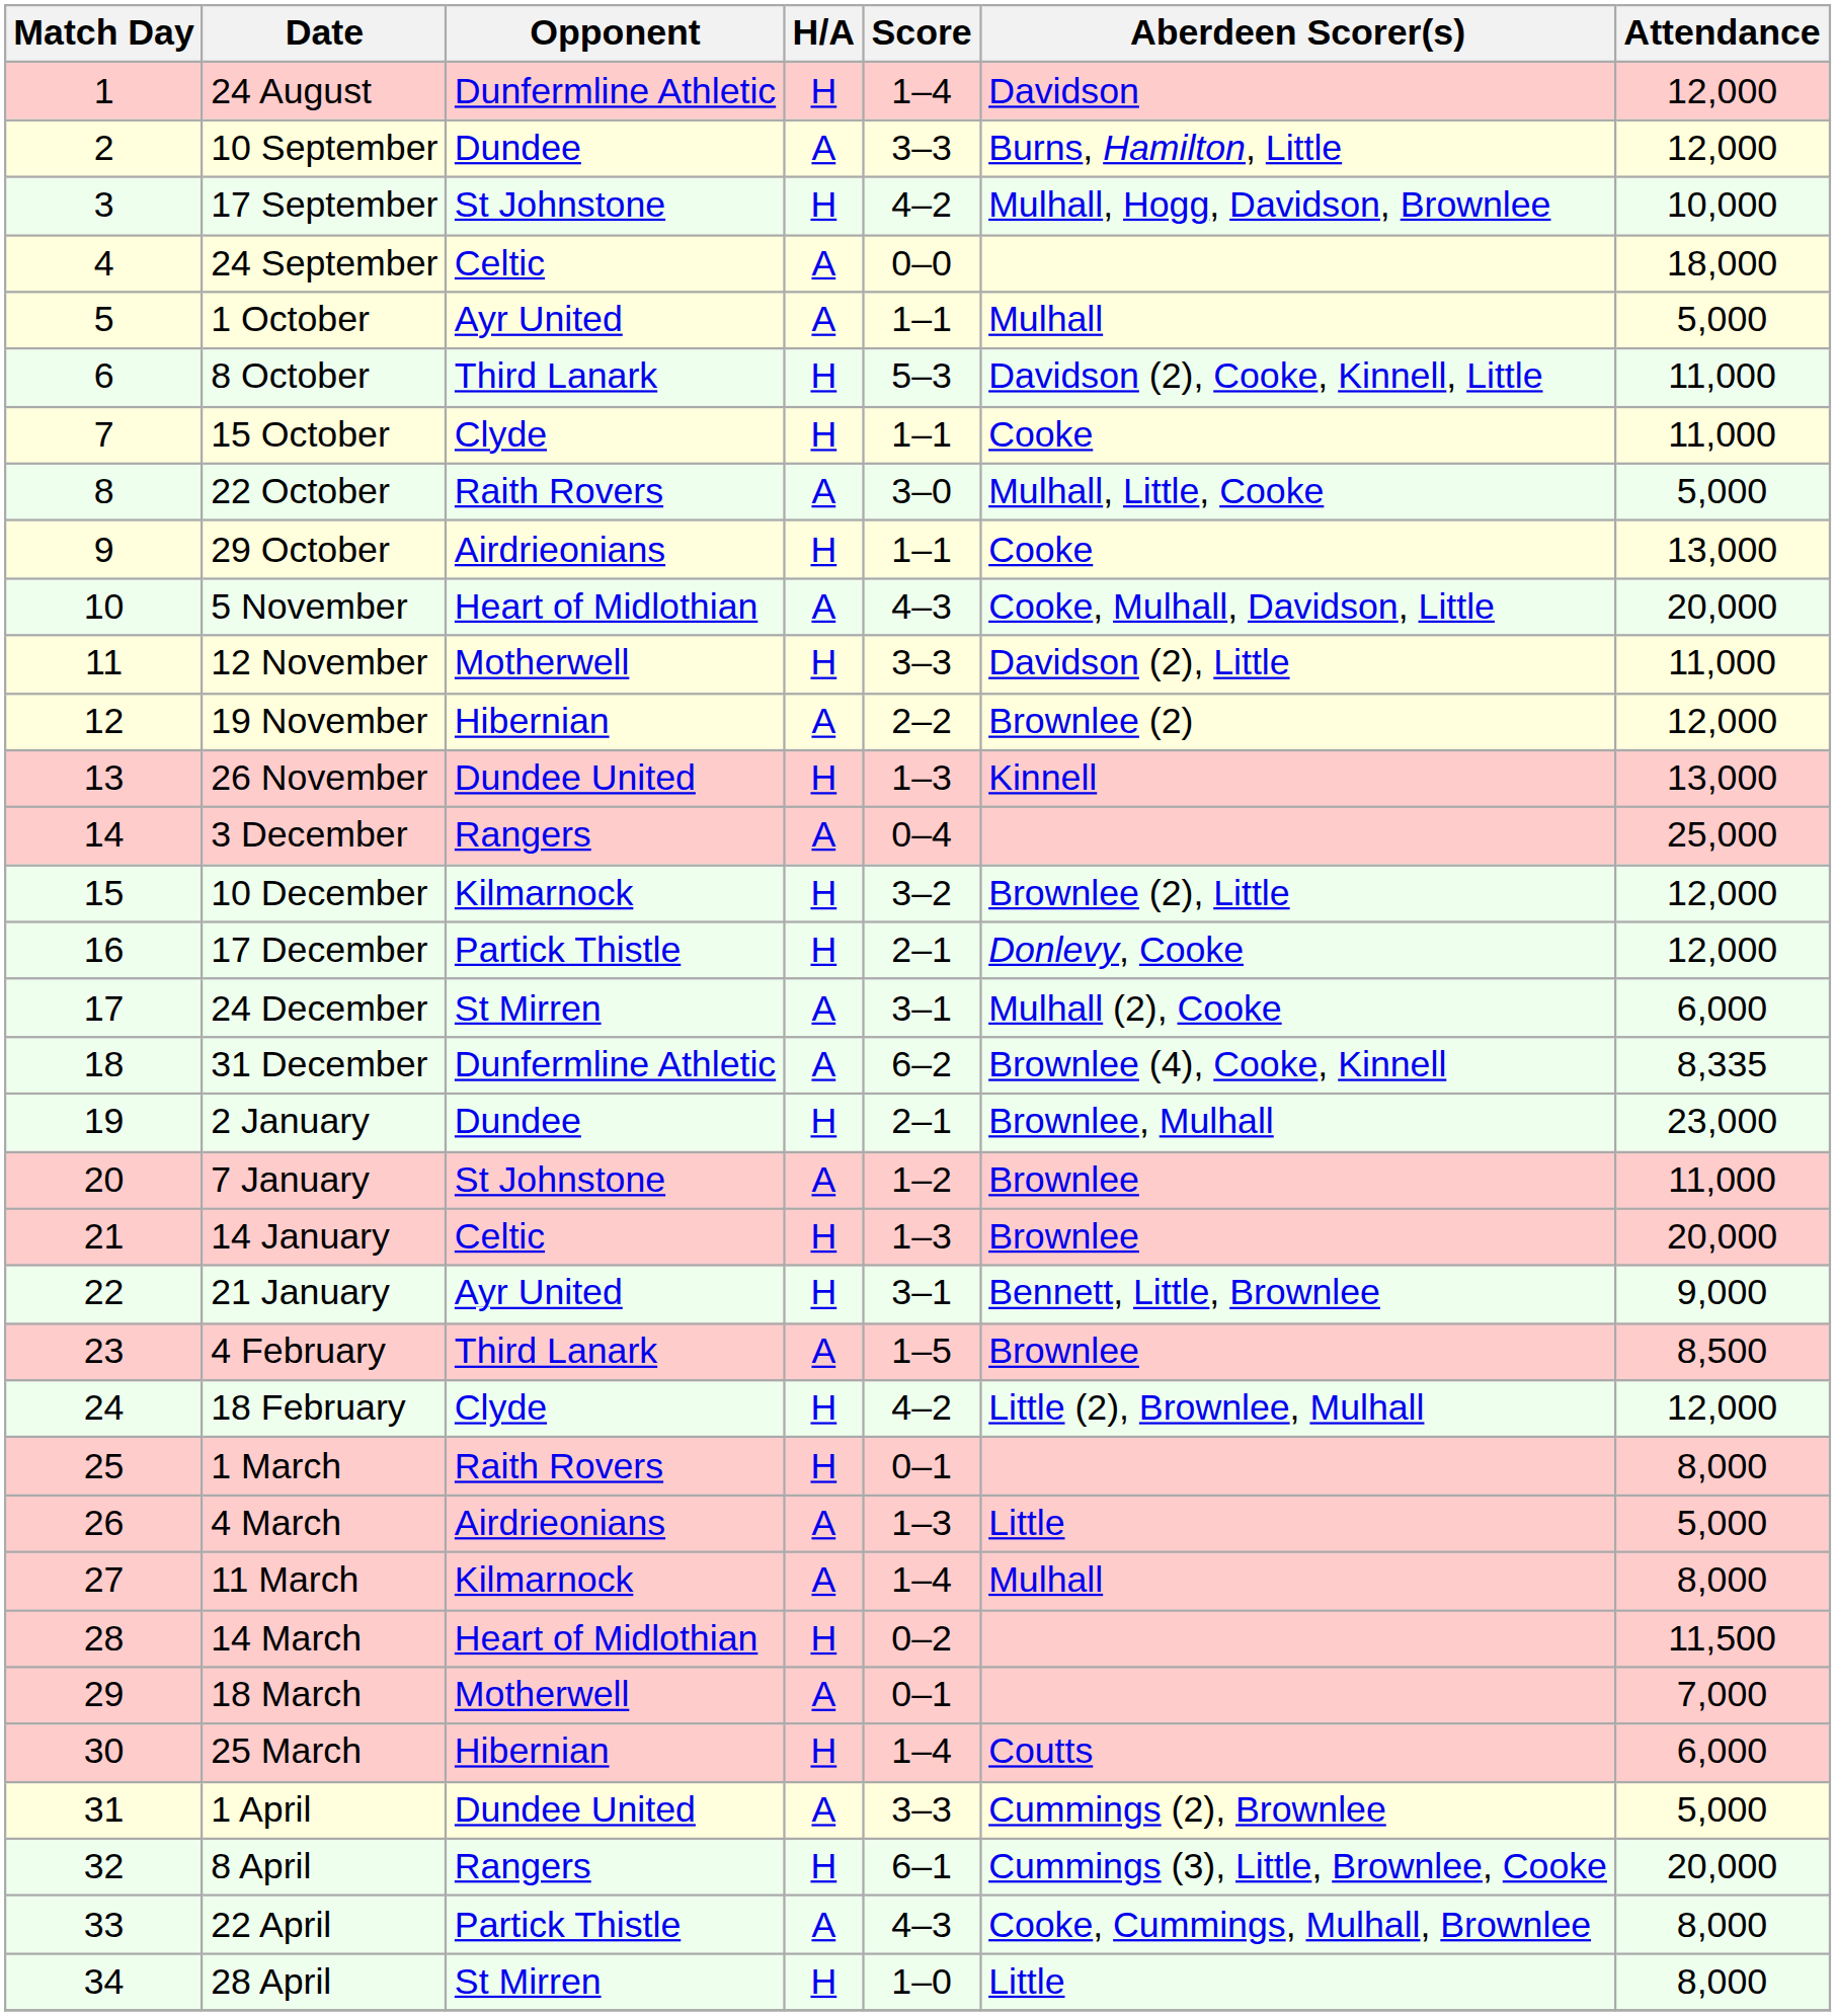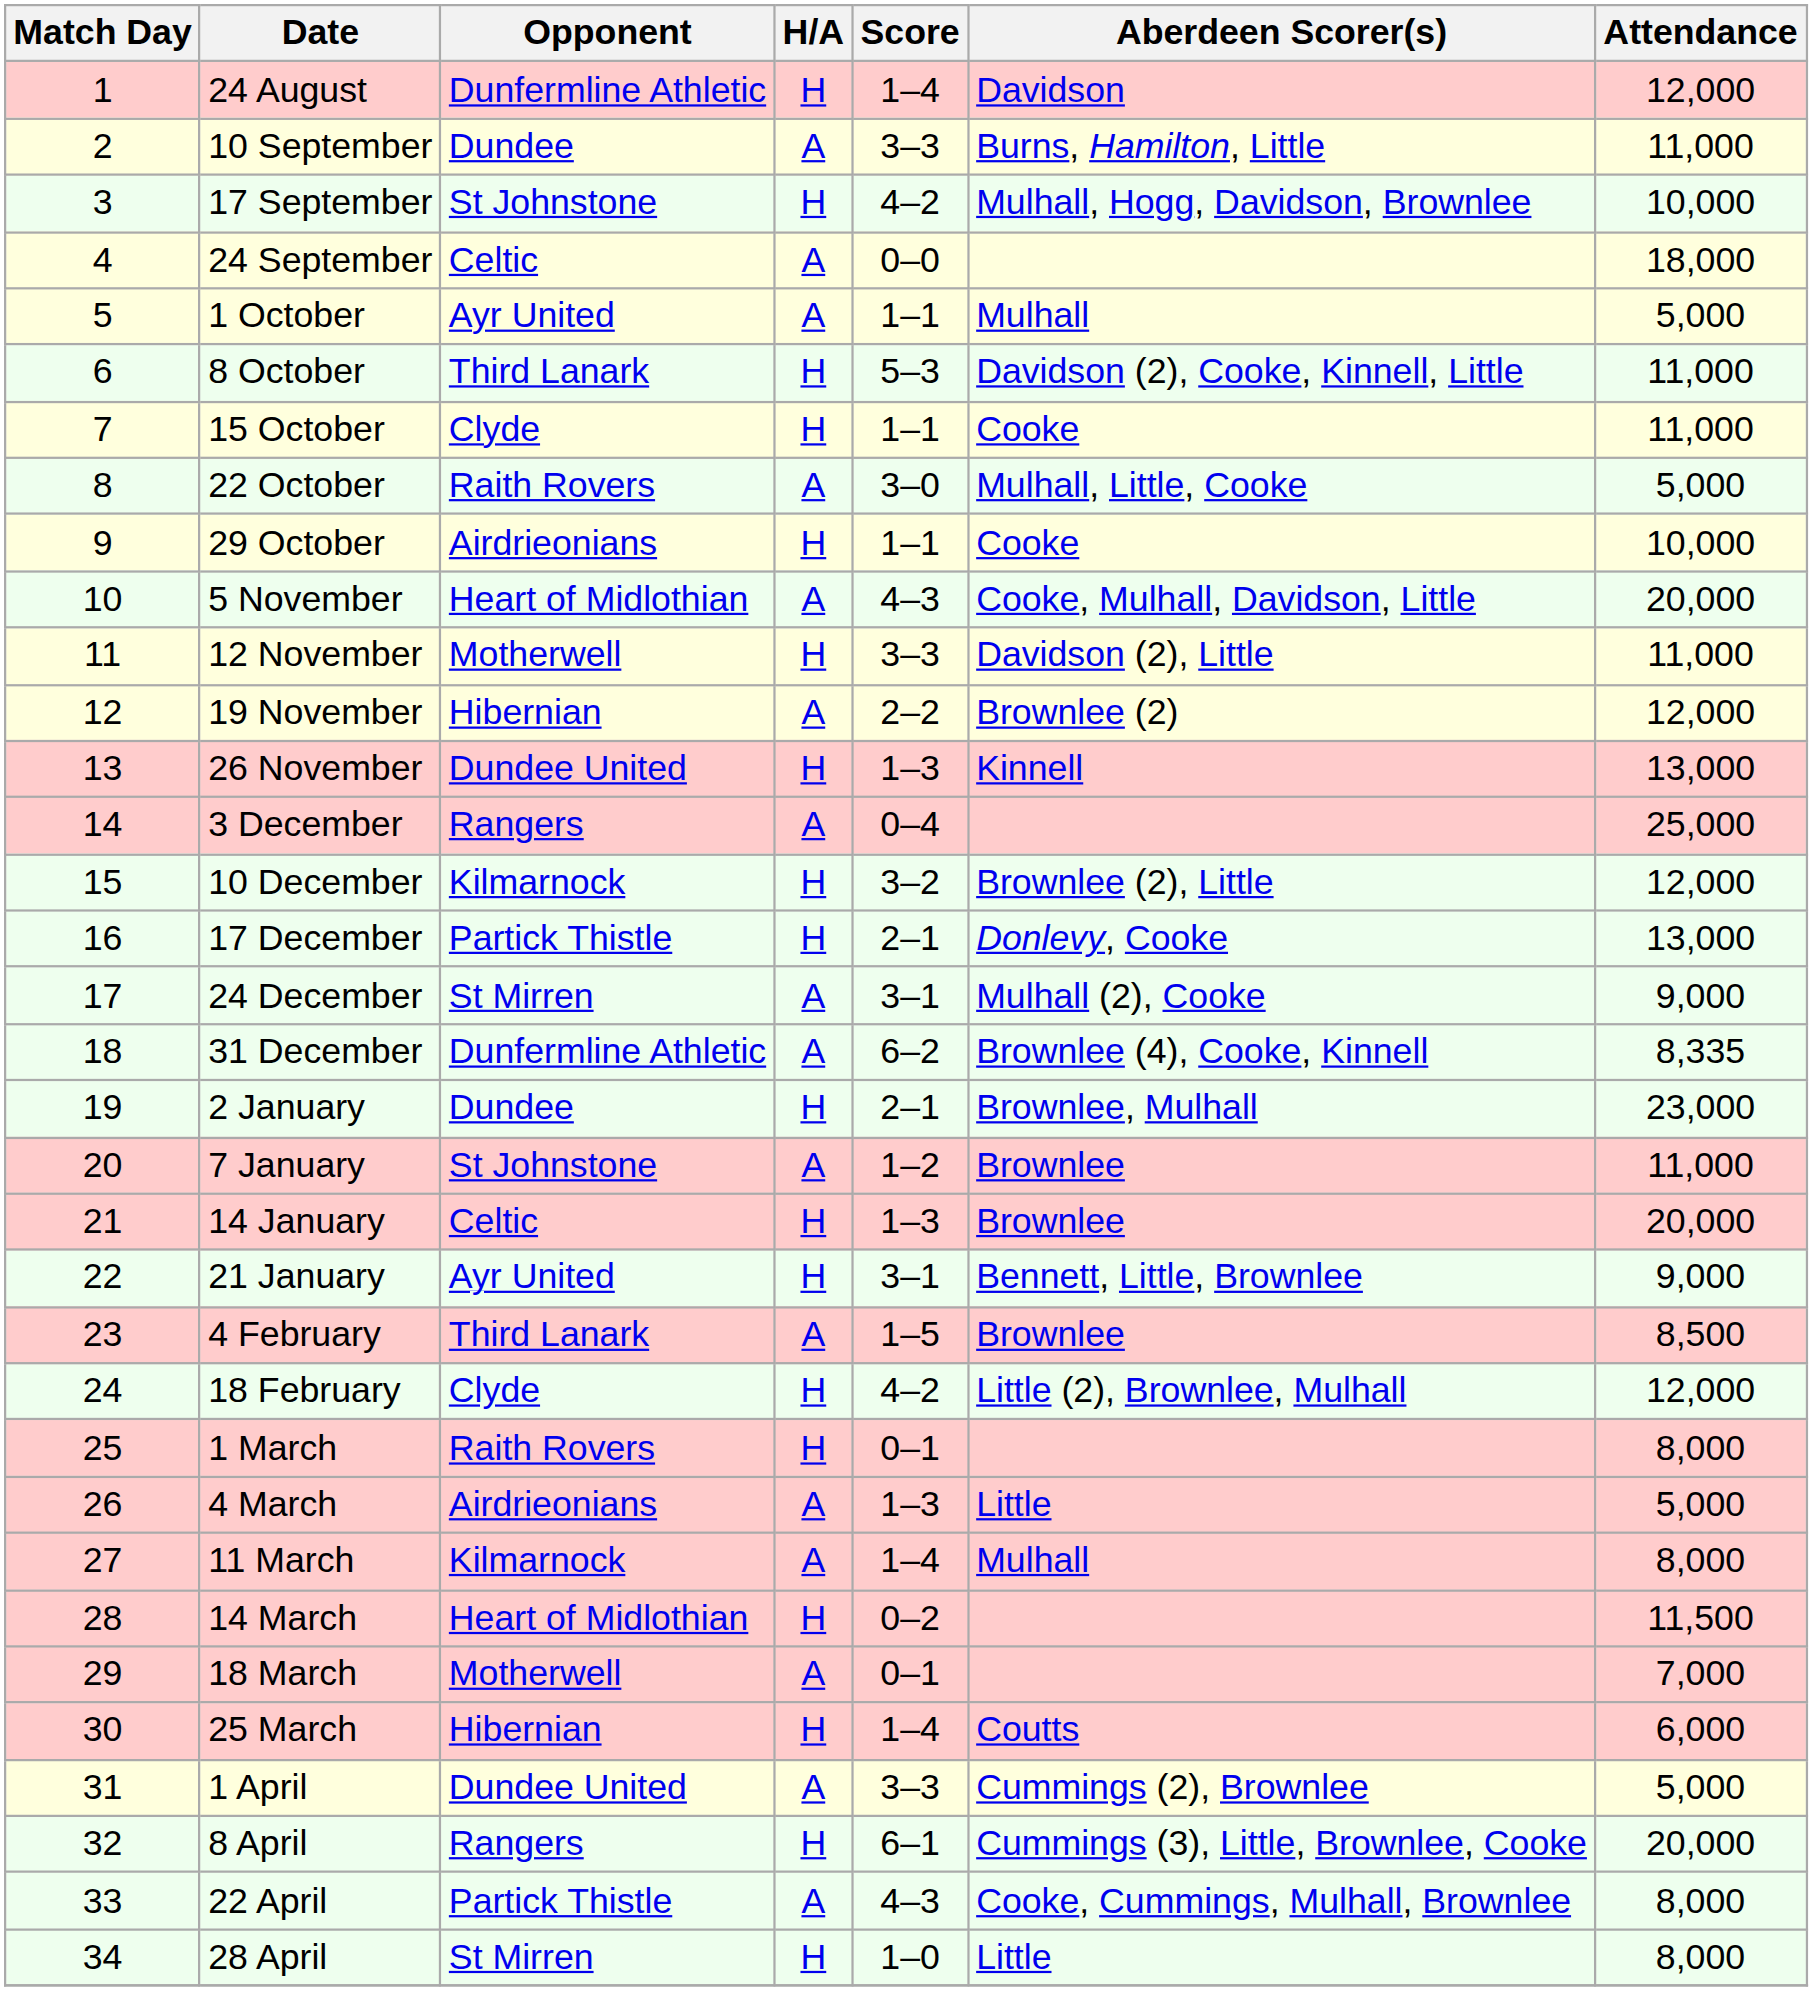 <table class="wikitable" style="text-align:center">
 <tr>
 <th>Match Day</th>
 <th>Date</th>
 <th>Opponent</th>
 <th>H/A</th>
 <th>Score</th>
 <th>Aberdeen Scorer(s)</th>
 <th>Attendance</th>
 </tr>
 <tr bgcolor=#FFCCCC>
 <td>1</td>
 <td align=left>24 August</td>
 <td align=left><a href='#'>Dunfermline Athletic</a></td>
 <td><a href='#'>H</a></td>
 <td>1–4</td>
 <td align=left><a href='#'>Davidson</a></td>
 <td>12,000</td>
 </tr>
 <tr bgcolor=#FFFFDD>
 <td>2</td>
 <td align=left>10 September</td>
 <td align=left><a href='#'>Dundee</a></td>
 <td><a href='#'>A</a></td>
 <td>3–3</td>
 <td align=left><a href='#'>Burns</a>, <em><a href='#'>Hamilton</a></em>, <a href='#'>Little</a></td>
-<td>12,000</td>
+<td>11,000</td>
 </tr>
 <tr bgcolor=#EEFFEE>
 <td>3</td>
 <td align=left>17 September</td>
 <td align=left><a href='#'>St Johnstone</a></td>
 <td><a href='#'>H</a></td>
 <td>4–2</td>
 <td align=left><a href='#'>Mulhall</a>, <a href='#'>Hogg</a>, <a href='#'>Davidson</a>, <a href='#'>Brownlee</a></td>
 <td>10,000</td>
 </tr>
 <tr bgcolor=#FFFFDD>
 <td>4</td>
 <td align=left>24 September</td>
 <td align=left><a href='#'>Celtic</a></td>
 <td><a href='#'>A</a></td>
 <td>0–0</td>
 <td align=left></td>
 <td>18,000</td>
 </tr>
 <tr bgcolor=#FFFFDD>
 <td>5</td>
 <td align=left>1 October</td>
 <td align=left><a href='#'>Ayr United</a></td>
 <td><a href='#'>A</a></td>
 <td>1–1</td>
 <td align=left><a href='#'>Mulhall</a></td>
 <td>5,000</td>
 </tr>
 <tr bgcolor=#EEFFEE>
 <td>6</td>
 <td align=left>8 October</td>
 <td align=left><a href='#'>Third Lanark</a></td>
 <td><a href='#'>H</a></td>
 <td>5–3</td>
 <td align=left><a href='#'>Davidson</a> (2), <a href='#'>Cooke</a>, <a href='#'>Kinnell</a>, <a href='#'>Little</a></td>
 <td>11,000</td>
 </tr>
 <tr bgcolor=#FFFFDD>
 <td>7</td>
 <td align=left>15 October</td>
 <td align=left><a href='#'>Clyde</a></td>
 <td><a href='#'>H</a></td>
 <td>1–1</td>
 <td align=left><a href='#'>Cooke</a></td>
 <td>11,000</td>
 </tr>
 <tr bgcolor=#EEFFEE>
 <td>8</td>
 <td align=left>22 October</td>
 <td align=left><a href='#'>Raith Rovers</a></td>
 <td><a href='#'>A</a></td>
 <td>3–0</td>
 <td align=left><a href='#'>Mulhall</a>, <a href='#'>Little</a>, <a href='#'>Cooke</a></td>
 <td>5,000</td>
 </tr>
 <tr bgcolor=#FFFFDD>
 <td>9</td>
 <td align=left>29 October</td>
 <td align=left><a href='#'>Airdrieonians</a></td>
 <td><a href='#'>H</a></td>
 <td>1–1</td>
 <td align=left><a href='#'>Cooke</a></td>
-<td>13,000</td>
+<td>10,000</td>
 </tr>
 <tr bgcolor=#EEFFEE>
 <td>10</td>
 <td align=left>5 November</td>
 <td align=left><a href='#'>Heart of Midlothian</a></td>
 <td><a href='#'>A</a></td>
 <td>4–3</td>
 <td align=left><a href='#'>Cooke</a>, <a href='#'>Mulhall</a>, <a href='#'>Davidson</a>, <a href='#'>Little</a></td>
 <td>20,000</td>
 </tr>
 <tr bgcolor=#FFFFDD>
 <td>11</td>
 <td align=left>12 November</td>
 <td align=left><a href='#'>Motherwell</a></td>
 <td><a href='#'>H</a></td>
 <td>3–3</td>
 <td align=left><a href='#'>Davidson</a> (2), <a href='#'>Little</a></td>
 <td>11,000</td>
 </tr>
 <tr bgcolor=#FFFFDD>
 <td>12</td>
 <td align=left>19 November</td>
 <td align=left><a href='#'>Hibernian</a></td>
 <td><a href='#'>A</a></td>
 <td>2–2</td>
 <td align=left><a href='#'>Brownlee</a> (2)</td>
 <td>12,000</td>
 </tr>
 <tr bgcolor=#FFCCCC>
 <td>13</td>
 <td align=left>26 November</td>
 <td align=left><a href='#'>Dundee United</a></td>
 <td><a href='#'>H</a></td>
 <td>1–3</td>
 <td align=left><a href='#'>Kinnell</a></td>
 <td>13,000</td>
 </tr>
 <tr bgcolor=#FFCCCC>
 <td>14</td>
 <td align=left>3 December</td>
 <td align=left><a href='#'>Rangers</a></td>
 <td><a href='#'>A</a></td>
 <td>0–4</td>
 <td align=left></td>
 <td>25,000</td>
 </tr>
 <tr bgcolor=#EEFFEE>
 <td>15</td>
 <td align=left>10 December</td>
 <td align=left><a href='#'>Kilmarnock</a></td>
 <td><a href='#'>H</a></td>
 <td>3–2</td>
 <td align=left><a href='#'>Brownlee</a> (2), <a href='#'>Little</a></td>
 <td>12,000</td>
 </tr>
 <tr bgcolor=#EEFFEE>
 <td>16</td>
 <td align=left>17 December</td>
 <td align=left><a href='#'>Partick Thistle</a></td>
 <td><a href='#'>H</a></td>
 <td>2–1</td>
 <td align=left><em><a href='#'>Donlevy</a></em>, <a href='#'>Cooke</a></td>
-<td>12,000</td>
+<td>13,000</td>
 </tr>
 <tr bgcolor=#EEFFEE>
 <td>17</td>
 <td align=left>24 December</td>
 <td align=left><a href='#'>St Mirren</a></td>
 <td><a href='#'>A</a></td>
 <td>3–1</td>
 <td align=left><a href='#'>Mulhall</a> (2), <a href='#'>Cooke</a></td>
-<td>6,000</td>
+<td>9,000</td>
 </tr>
 <tr bgcolor=#EEFFEE>
 <td>18</td>
 <td align=left>31 December</td>
 <td align=left><a href='#'>Dunfermline Athletic</a></td>
 <td><a href='#'>A</a></td>
 <td>6–2</td>
 <td align=left><a href='#'>Brownlee</a> (4), <a href='#'>Cooke</a>, <a href='#'>Kinnell</a></td>
 <td>8,335</td>
 </tr>
 <tr bgcolor=#EEFFEE>
 <td>19</td>
 <td align=left>2 January</td>
 <td align=left><a href='#'>Dundee</a></td>
 <td><a href='#'>H</a></td>
 <td>2–1</td>
 <td align=left><a href='#'>Brownlee</a>, <a href='#'>Mulhall</a></td>
 <td>23,000</td>
 </tr>
 <tr bgcolor=#FFCCCC>
 <td>20</td>
 <td align=left>7 January</td>
 <td align=left><a href='#'>St Johnstone</a></td>
 <td><a href='#'>A</a></td>
 <td>1–2</td>
 <td align=left><a href='#'>Brownlee</a></td>
 <td>11,000</td>
 </tr>
 <tr bgcolor=#FFCCCC>
 <td>21</td>
 <td align=left>14 January</td>
 <td align=left><a href='#'>Celtic</a></td>
 <td><a href='#'>H</a></td>
 <td>1–3</td>
 <td align=left><a href='#'>Brownlee</a></td>
 <td>20,000</td>
 </tr>
 <tr bgcolor=#EEFFEE>
 <td>22</td>
 <td align=left>21 January</td>
 <td align=left><a href='#'>Ayr United</a></td>
 <td><a href='#'>H</a></td>
 <td>3–1</td>
 <td align=left><a href='#'>Bennett</a>, <a href='#'>Little</a>, <a href='#'>Brownlee</a></td>
 <td>9,000</td>
 </tr>
 <tr bgcolor=#FFCCCC>
 <td>23</td>
 <td align=left>4 February</td>
 <td align=left><a href='#'>Third Lanark</a></td>
 <td><a href='#'>A</a></td>
 <td>1–5</td>
 <td align=left><a href='#'>Brownlee</a></td>
 <td>8,500</td>
 </tr>
 <tr bgcolor=#EEFFEE>
 <td>24</td>
 <td align=left>18 February</td>
 <td align=left><a href='#'>Clyde</a></td>
 <td><a href='#'>H</a></td>
 <td>4–2</td>
 <td align=left><a href='#'>Little</a> (2), <a href='#'>Brownlee</a>, <a href='#'>Mulhall</a></td>
 <td>12,000</td>
 </tr>
 <tr bgcolor=#FFCCCC>
 <td>25</td>
 <td align=left>1 March</td>
 <td align=left><a href='#'>Raith Rovers</a></td>
 <td><a href='#'>H</a></td>
 <td>0–1</td>
 <td align=left></td>
 <td>8,000</td>
 </tr>
 <tr bgcolor=#FFCCCC>
 <td>26</td>
 <td align=left>4 March</td>
 <td align=left><a href='#'>Airdrieonians</a></td>
 <td><a href='#'>A</a></td>
 <td>1–3</td>
 <td align=left><a href='#'>Little</a></td>
 <td>5,000</td>
 </tr>
 <tr bgcolor=#FFCCCC>
 <td>27</td>
 <td align=left>11 March</td>
 <td align=left><a href='#'>Kilmarnock</a></td>
 <td><a href='#'>A</a></td>
 <td>1–4</td>
 <td align=left><a href='#'>Mulhall</a></td>
 <td>8,000</td>
 </tr>
 <tr bgcolor=#FFCCCC>
 <td>28</td>
 <td align=left>14 March</td>
 <td align=left><a href='#'>Heart of Midlothian</a></td>
 <td><a href='#'>H</a></td>
 <td>0–2</td>
 <td align=left></td>
 <td>11,500</td>
 </tr>
 <tr bgcolor=#FFCCCC>
 <td>29</td>
 <td align=left>18 March</td>
 <td align=left><a href='#'>Motherwell</a></td>
 <td><a href='#'>A</a></td>
 <td>0–1</td>
 <td align=left></td>
 <td>7,000</td>
 </tr>
 <tr bgcolor=#FFCCCC>
 <td>30</td>
 <td align=left>25 March</td>
 <td align=left><a href='#'>Hibernian</a></td>
 <td><a href='#'>H</a></td>
 <td>1–4</td>
 <td align=left><a href='#'>Coutts</a></td>
 <td>6,000</td>
 </tr>
 <tr bgcolor=#FFFFDD>
 <td>31</td>
 <td align=left>1 April</td>
 <td align=left><a href='#'>Dundee United</a></td>
 <td><a href='#'>A</a></td>
 <td>3–3</td>
 <td align=left><a href='#'>Cummings</a> (2), <a href='#'>Brownlee</a></td>
 <td>5,000</td>
 </tr>
 <tr bgcolor=#EEFFEE>
 <td>32</td>
 <td align=left>8 April</td>
 <td align=left><a href='#'>Rangers</a></td>
 <td><a href='#'>H</a></td>
 <td>6–1</td>
 <td align=left><a href='#'>Cummings</a> (3), <a href='#'>Little</a>, <a href='#'>Brownlee</a>, <a href='#'>Cooke</a></td>
 <td>20,000</td>
 </tr>
 <tr bgcolor=#EEFFEE>
 <td>33</td>
 <td align=left>22 April</td>
 <td align=left><a href='#'>Partick Thistle</a></td>
 <td><a href='#'>A</a></td>
 <td>4–3</td>
 <td align=left><a href='#'>Cooke</a>, <a href='#'>Cummings</a>, <a href='#'>Mulhall</a>, <a href='#'>Brownlee</a></td>
 <td>8,000</td>
 </tr>
 <tr bgcolor=#EEFFEE>
 <td>34</td>
 <td align=left>28 April</td>
 <td align=left><a href='#'>St Mirren</a></td>
 <td><a href='#'>H</a></td>
 <td>1–0</td>
 <td align=left><a href='#'>Little</a></td>
 <td>8,000</td>
 </tr>
 <tr>
 </tr>
 </table>
